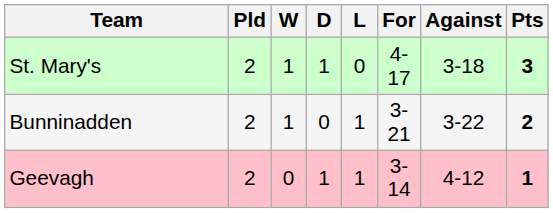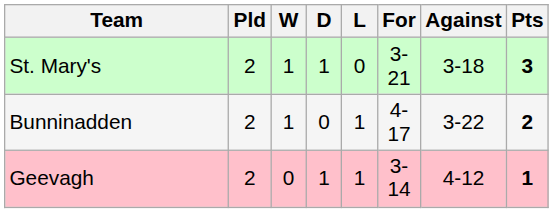 <table class="wikitable">
 <tr>
 <th width=165>Team</th>
 <th width=20>Pld</th>
 <th width=20>W</th>
 <th width=20>D</th>
 <th width=20>L</th>
 <th width=20>For</th>
 <th width=20>Against</th>
 <th width=20>Pts</th>
 </tr>
 <tr align=center style="background:#ccffcc;">
 <td style="text-align:left;">St. Mary's</td>
 <td>2</td>
 <td>1</td>
 <td>1</td>
 <td>0</td>
-<td>4-17</td>
+<td>3-21</td>
 <td>3-18</td>
 <td><strong>3</strong></td>
 </tr>
 <tr align=center style="background:#f5f5f5;">
 <td style="text-align:left;">Bunninadden</td>
 <td>2</td>
 <td>1</td>
 <td>0</td>
 <td>1</td>
-<td>3-21</td>
+<td>4-17</td>
 <td>3-22</td>
 <td><strong>2</strong></td>
 </tr>
 <tr align=center style="background:pink;">
 <td style="text-align:left;">Geevagh</td>
 <td>2</td>
 <td>0</td>
 <td>1</td>
 <td>1</td>
 <td>3-14</td>
 <td>4-12</td>
 <td><strong>1</strong></td>
 </tr>
 </table>
